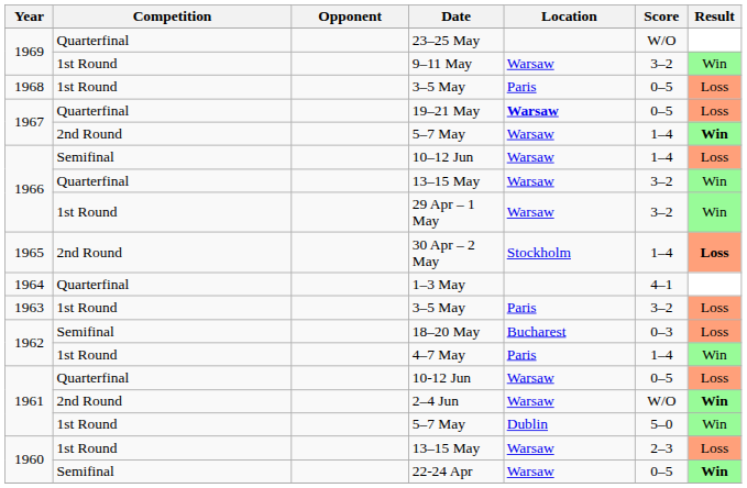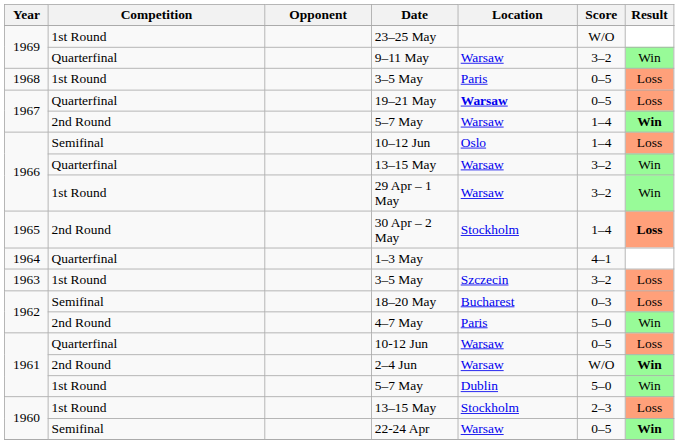 <table class="wikitable collapsible collapsed">
 <tr>
 <th width="45">Year</th>
 <th width="250">Competition</th>
 <th width="120">Opponent</th>
 <th width="95">Date</th>
 <th width="135">Location</th>
 <th width="50">Score</th>
 <th width="50">Result</th>
 </tr>
 <tr>
 </tr>
 <tr>
 <td align="center" rowspan="2">1969</td>
-<td>Quarterfinal</td>
+<td>1st Round</td>
 <td></td>
 <td>23–25 May</td>
 <td></td>
 <td align="center">W/O</td>
 <td align="center" bgcolor="#FFFFFF"></td>
 </tr>
 <tr>
-<td>1st Round</td>
+<td>Quarterfinal</td>
 <td></td>
 <td>9–11 May</td>
 <td><a href='#'>Warsaw</a> </td>
 <td align="center">3–2</td>
 <td align="center" bgcolor="#98FB98">Win</td>
 </tr>
 <tr>
 <td align="center" rowspan="1">1968</td>
 <td>1st Round</td>
 <td></td>
 <td>3–5 May</td>
 <td><a href='#'>Paris</a> </td>
 <td align="center">0–5</td>
 <td align="center" bgcolor="#FFA07A">Loss</td>
 </tr>
 <tr>
 <td align="center" rowspan="2">1967</td>
 <td>Quarterfinal</td>
 <td></td>
 <td>19–21 May</td>
 <td><strong><a href='#'>Warsaw</a> </strong></td>
 <td align="center">0–5</td>
 <td align="center" bgcolor="#FFA07A">Loss</td>
 </tr>
 <tr>
 <td>2nd Round</td>
 <td></td>
 <td>5–7 May</td>
 <td><a href='#'>Warsaw</a> </td>
 <td align="center">1–4</td>
 <td align="center" bgcolor="#98FB98"><strong>Win</strong></td>
 </tr>
 <tr>
 <td align="center" rowspan="3">1966</td>
 <td>Semifinal</td>
 <td></td>
 <td>10–12 Jun</td>
-<td><a href='#'>Warsaw</a> </td>
+<td><a href='#'>Oslo</a> </td>
 <td align="center">1–4</td>
 <td align="center" bgcolor="#FFA07A">Loss</td>
 </tr>
 <tr>
 <td>Quarterfinal</td>
 <td></td>
 <td>13–15 May</td>
 <td><a href='#'>Warsaw</a> </td>
 <td align="center">3–2</td>
 <td align="center" bgcolor="#98FB98">Win</td>
 </tr>
 <tr>
 <td>1st Round</td>
 <td></td>
 <td>29 Apr – 1 May</td>
 <td><a href='#'>Warsaw</a> </td>
 <td align="center">3–2</td>
 <td align="center" bgcolor="#98FB98">Win</td>
 </tr>
 <tr>
 <td align="center" rowspan="1">1965</td>
 <td>2nd Round</td>
 <td></td>
 <td>30 Apr – 2 May</td>
 <td><a href='#'>Stockholm</a> </td>
 <td align="center">1–4</td>
 <td align="center" bgcolor="#FFA07A"><strong>Loss</strong></td>
 </tr>
 <tr>
 <td align="center" rowspan="1">1964</td>
 <td>Quarterfinal</td>
 <td></td>
 <td>1–3 May</td>
 <td></td>
 <td align="center">4–1</td>
 <td align="center" bgcolor="#FFFFFF"></td>
 </tr>
 <tr>
 <td align="center" rowspan="1">1963</td>
 <td>1st Round</td>
 <td></td>
 <td>3–5 May</td>
-<td><a href='#'>Paris</a> </td>
+<td><a href='#'>Szczecin</a> </td>
 <td align="center">3–2</td>
 <td align="center" bgcolor="#FFA07A">Loss</td>
 </tr>
 <tr>
 <td align="center" rowspan="2">1962</td>
 <td>Semifinal</td>
 <td></td>
 <td>18–20 May</td>
 <td><a href='#'>Bucharest</a> </td>
 <td align="center">0–3</td>
 <td align="center" bgcolor="#FFA07A">Loss</td>
 </tr>
 <tr>
-<td>1st Round</td>
+<td>2nd Round</td>
 <td></td>
 <td>4–7 May</td>
 <td><a href='#'>Paris</a> </td>
-<td align="center">1–4</td>
+<td align="center">5–0</td>
 <td align="center" bgcolor="#98FB98">Win</td>
 </tr>
 <tr>
 <td align="center" rowspan="3">1961</td>
 <td>Quarterfinal</td>
 <td></td>
 <td>10-12 Jun</td>
 <td><a href='#'>Warsaw</a> </td>
 <td align="center">0–5</td>
 <td align="center" bgcolor="#FFA07A">Loss</td>
 </tr>
 <tr>
 <td>2nd Round</td>
 <td></td>
 <td>2–4 Jun</td>
 <td><a href='#'>Warsaw</a> </td>
 <td align="center">W/O</td>
 <td align="center" bgcolor="#98FB98"><strong>Win</strong></td>
 </tr>
 <tr>
 <td>1st Round</td>
 <td></td>
 <td>5–7 May</td>
 <td><a href='#'>Dublin</a> </td>
 <td align="center">5–0</td>
 <td align="center" bgcolor="#98FB98">Win</td>
 </tr>
 <tr>
 <td align="center" rowspan="2">1960</td>
 <td>1st Round</td>
 <td></td>
 <td>13–15 May</td>
-<td><a href='#'>Warsaw</a> </td>
+<td><a href='#'>Stockholm</a> </td>
 <td align="center">2–3</td>
 <td align="center" bgcolor="#FFA07A">Loss</td>
 </tr>
 <tr>
 <td>Semifinal</td>
 <td></td>
 <td>22-24 Apr</td>
 <td><a href='#'>Warsaw</a> </td>
 <td align="center">0–5</td>
 <td align="center" bgcolor="#98FB98"><strong>Win</strong></td>
 </tr>
 <tr>
 </tr>
 </table>
